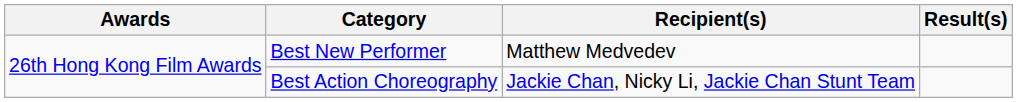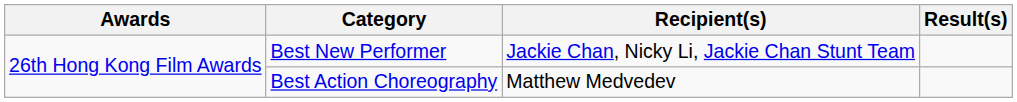 <table class="wikitable">
 <tr>
 <th>Awards</th>
 <th>Category</th>
 <th>Recipient(s)</th>
 <th>Result(s)</th>
 </tr>
 <tr>
 <td rowspan="2"><a href='#'>26th Hong Kong Film Awards</a></td>
 <td><a href='#'>Best New Performer</a></td>
-<td>Matthew Medvedev</td>
+<td><a href='#'>Jackie Chan</a>, Nicky Li, <a href='#'>Jackie Chan Stunt Team</a></td>
 <td></td>
 </tr>
 <tr>
 <td><a href='#'>Best Action Choreography</a></td>
-<td><a href='#'>Jackie Chan</a>, Nicky Li, <a href='#'>Jackie Chan Stunt Team</a></td>
+<td>Matthew Medvedev</td>
 <td></td>
 </tr>
 </table>
